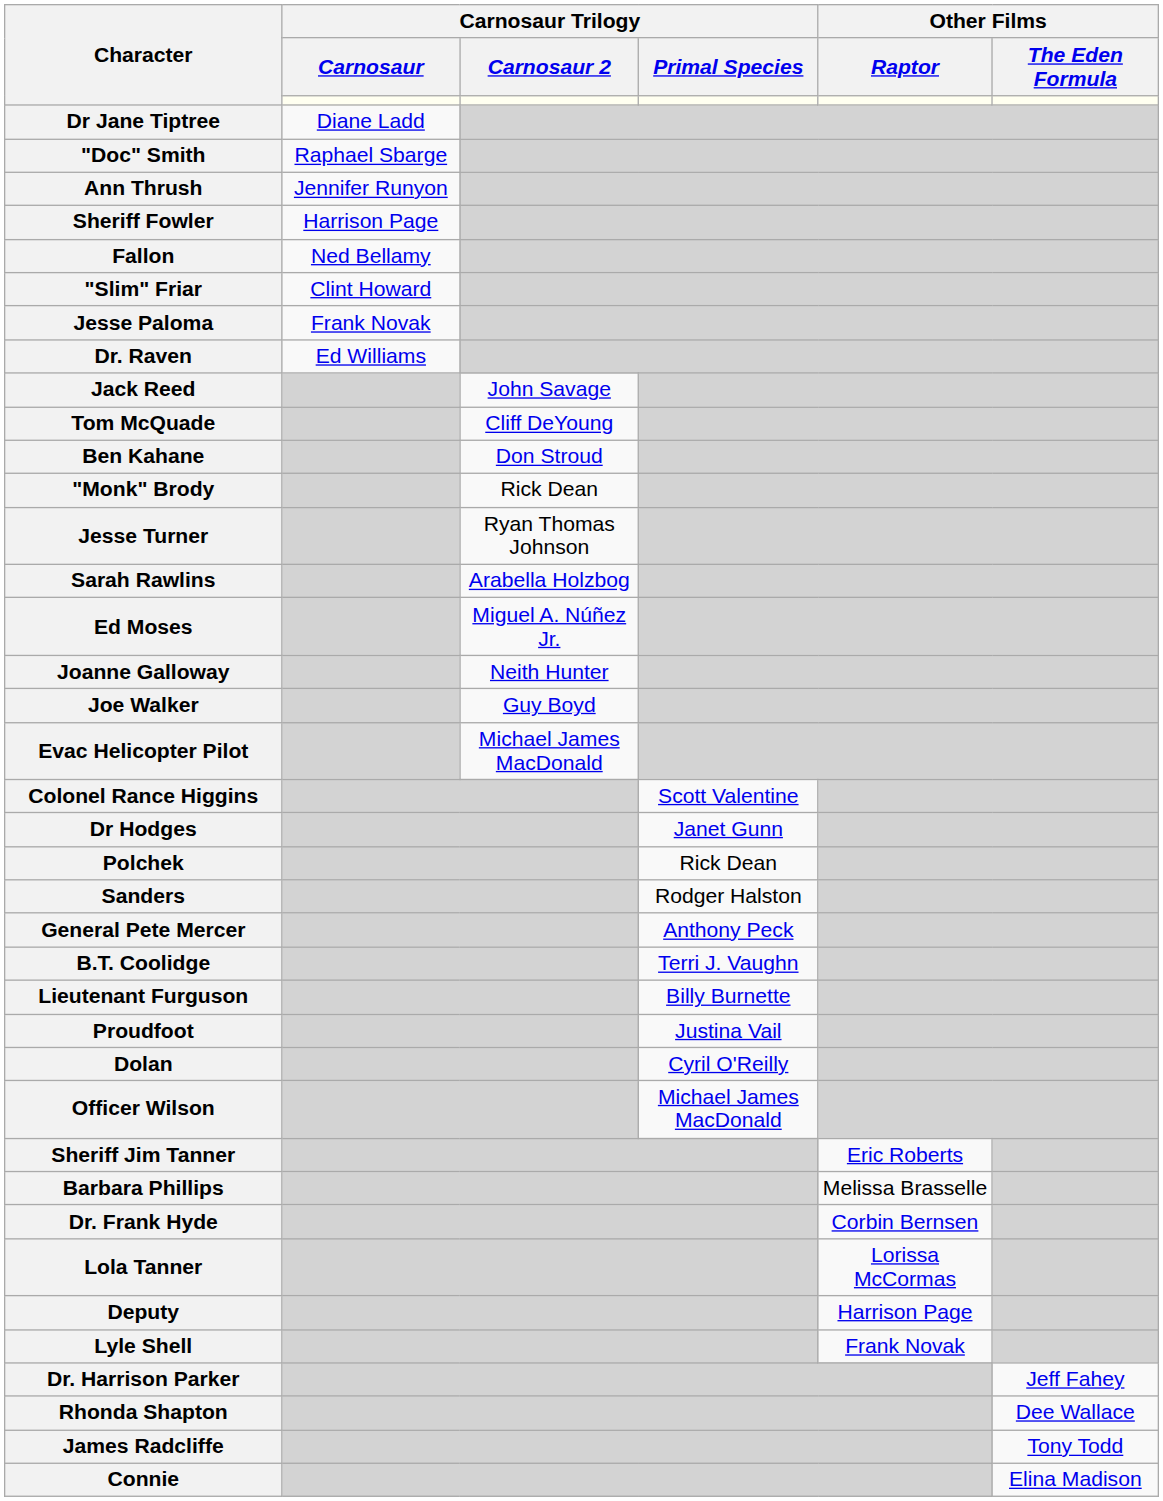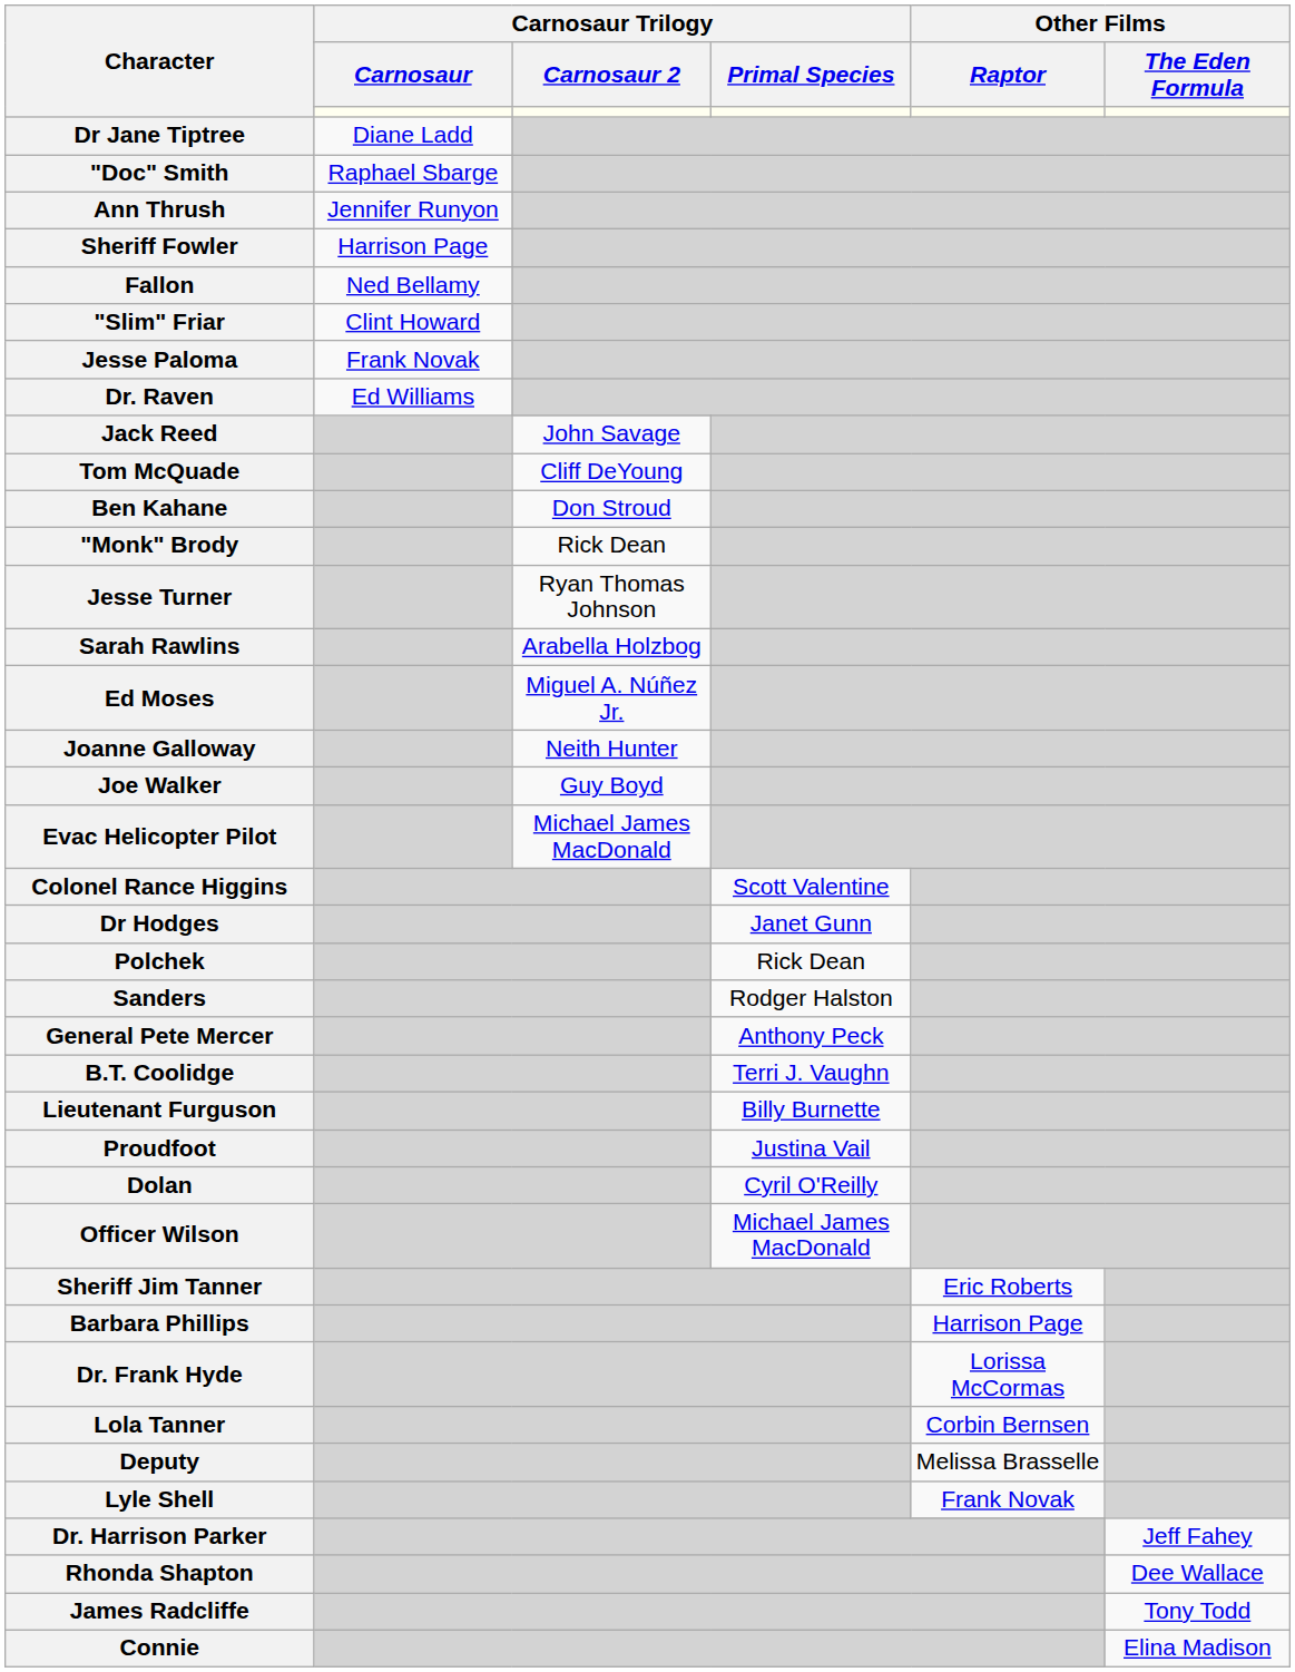 <table class="wikitable" style="text-align:center; width:99%;">
 <tr>
 <th rowspan="3" style="width:15%;">Character</th>
 <th colspan="3">Carnosaur Trilogy</th>
 <th colspan="2">Other Films</th>
 </tr>
 <tr>
 <th style="width:9%;"><em><a href='#'>Carnosaur</a></em></th>
 <th style="width:9%;"><em><a href='#'>Carnosaur 2</a></em></th>
 <th style="width:9%;"><em><a href='#'>Primal Species<br></a></em></th>
 <th style="width:9%;"><em><a href='#'>Raptor</a></em></th>
 <th style="width:9%;"><em><a href='#'>The Eden Formula</a></em></th>
 </tr>
 <tr>
 <th style="background:ivory;"></th>
 <th style="background:ivory;"></th>
 <th style="background:ivory;"></th>
 <th style="background:ivory;"></th>
 <th style="background:ivory;"></th>
 </tr>
 <tr>
 <th>Dr Jane Tiptree</th>
 <td><a href='#'>Diane Ladd</a></td>
 <td colspan="4" style="background:lightgrey;"></td>
 </tr>
 <tr>
 <th>"Doc" Smith</th>
 <td><a href='#'>Raphael Sbarge</a></td>
 <td colspan="4" style="background:lightgrey;"></td>
 </tr>
 <tr>
 <th>Ann Thrush</th>
 <td><a href='#'>Jennifer Runyon</a></td>
 <td colspan="4" style="background:lightgrey;"></td>
 </tr>
 <tr>
 <th>Sheriff Fowler</th>
 <td><a href='#'>Harrison Page</a></td>
 <td colspan="4" style="background:lightgrey;"></td>
 </tr>
 <tr>
 <th>Fallon</th>
 <td><a href='#'>Ned Bellamy</a></td>
 <td colspan="4" style="background:lightgrey;"></td>
 </tr>
 <tr>
 <th>"Slim" Friar</th>
 <td><a href='#'>Clint Howard</a></td>
 <td colspan="4" style="background:lightgrey;"></td>
 </tr>
 <tr>
 <th>Jesse Paloma</th>
 <td><a href='#'>Frank Novak</a></td>
 <td colspan="4" style="background:lightgrey;"></td>
 </tr>
 <tr>
 <th>Dr. Raven</th>
 <td><a href='#'>Ed Williams</a></td>
 <td colspan="4" style="background:lightgrey;"></td>
 </tr>
 <tr>
 <th>Jack Reed</th>
 <td style="background:lightgrey;"></td>
 <td><a href='#'>John Savage</a></td>
 <td colspan="3" style="background:lightgrey;"></td>
 </tr>
 <tr>
 <th>Tom McQuade</th>
 <td style="background:lightgrey;"></td>
 <td><a href='#'>Cliff DeYoung</a></td>
 <td colspan="3" style="background:lightgrey;"></td>
 </tr>
 <tr>
 <th>Ben Kahane</th>
 <td style="background:lightgrey;"></td>
 <td><a href='#'>Don Stroud</a></td>
 <td colspan="3" style="background:lightgrey;"></td>
 </tr>
 <tr>
 <th>"Monk" Brody</th>
 <td style="background:lightgrey;"></td>
 <td>Rick Dean</td>
 <td colspan="3" style="background:lightgrey;"></td>
 </tr>
 <tr>
 <th>Jesse Turner</th>
 <td style="background:lightgrey;"></td>
 <td>Ryan Thomas Johnson</td>
 <td colspan="3" style="background:lightgrey;"></td>
 </tr>
 <tr>
 <th>Sarah Rawlins</th>
 <td style="background:lightgrey;"></td>
 <td><a href='#'>Arabella Holzbog</a></td>
 <td colspan="3" style="background:lightgrey;"></td>
 </tr>
 <tr>
 <th>Ed Moses</th>
 <td style="background:lightgrey;"></td>
 <td><a href='#'>Miguel A. Núñez Jr.</a></td>
 <td colspan="3" style="background:lightgrey;"></td>
 </tr>
 <tr>
 <th>Joanne Galloway</th>
 <td style="background:lightgrey;"></td>
 <td><a href='#'>Neith Hunter</a></td>
 <td colspan="3" style="background:lightgrey;"></td>
 </tr>
 <tr>
 <th>Joe Walker</th>
 <td style="background:lightgrey;"></td>
 <td><a href='#'>Guy Boyd</a></td>
 <td colspan="3" style="background:lightgrey;"></td>
 </tr>
 <tr>
 <th>Evac Helicopter Pilot</th>
 <td style="background:lightgrey;"></td>
 <td><a href='#'>Michael James MacDonald</a></td>
 <td colspan="3" style="background:lightgrey;"></td>
 </tr>
 <tr>
 <th>Colonel Rance Higgins</th>
 <td colspan="2" style="background:lightgrey;"></td>
 <td><a href='#'>Scott Valentine</a></td>
 <td colspan="2" style="background:lightgrey;"></td>
 </tr>
 <tr>
 <th>Dr Hodges</th>
 <td colspan="2" style="background:lightgrey;"></td>
 <td><a href='#'>Janet Gunn</a></td>
 <td colspan="2" style="background:lightgrey;"></td>
 </tr>
 <tr>
 <th>Polchek</th>
 <td colspan="2" style="background:lightgrey;"></td>
 <td>Rick Dean</td>
 <td colspan="2" style="background:lightgrey;"></td>
 </tr>
 <tr>
 <th>Sanders</th>
 <td colspan="2" style="background:lightgrey;"></td>
 <td>Rodger Halston</td>
 <td colspan="2" style="background:lightgrey;"></td>
 </tr>
 <tr>
 <th>General Pete Mercer</th>
 <td colspan="2" style="background:lightgrey;"></td>
 <td><a href='#'>Anthony Peck</a></td>
 <td colspan="2" style="background:lightgrey;"></td>
 </tr>
 <tr>
 <th>B.T. Coolidge</th>
 <td colspan="2" style="background:lightgrey;"></td>
 <td><a href='#'>Terri J. Vaughn</a></td>
 <td colspan="2" style="background:lightgrey;"></td>
 </tr>
 <tr>
 <th>Lieutenant Furguson</th>
 <td colspan="2" style="background:lightgrey;"></td>
 <td><a href='#'>Billy Burnette</a></td>
 <td colspan="2" style="background:lightgrey;"></td>
 </tr>
 <tr>
 <th>Proudfoot</th>
 <td colspan="2" style="background:lightgrey;"></td>
 <td><a href='#'>Justina Vail</a></td>
 <td colspan="2" style="background:lightgrey;"></td>
 </tr>
 <tr>
 <th>Dolan</th>
 <td colspan="2" style="background:lightgrey;"></td>
 <td><a href='#'>Cyril O'Reilly</a></td>
 <td colspan="2" style="background:lightgrey;"></td>
 </tr>
 <tr>
 <th>Officer Wilson</th>
 <td colspan="2" style="background:lightgrey;"></td>
 <td><a href='#'>Michael James MacDonald</a></td>
 <td colspan="2" style="background:lightgrey;"></td>
 </tr>
 <tr>
 <th>Sheriff Jim Tanner</th>
 <td colspan="3" style="background:lightgrey;"></td>
 <td><a href='#'>Eric Roberts</a></td>
 <td colspan="1" style="background:lightgrey;"></td>
 </tr>
 <tr>
 <th>Barbara Phillips</th>
 <td colspan="3" style="background:lightgrey;"></td>
-<td>Melissa Brasselle</td>
+<td><a href='#'>Harrison Page</a></td>
 <td colspan="1" style="background:lightgrey;"></td>
 </tr>
 <tr>
 <th>Dr. Frank Hyde</th>
 <td colspan="3" style="background:lightgrey;"></td>
-<td><a href='#'>Corbin Bernsen</a></td>
+<td><a href='#'>Lorissa McCormas</a></td>
 <td colspan="1" style="background:lightgrey;"></td>
 </tr>
 <tr>
 <th>Lola Tanner</th>
 <td colspan="3" style="background:lightgrey;"></td>
-<td><a href='#'>Lorissa McCormas</a></td>
+<td><a href='#'>Corbin Bernsen</a></td>
 <td colspan="1" style="background:lightgrey;"></td>
 </tr>
 <tr>
 <th>Deputy</th>
 <td colspan="3" style="background:lightgrey;"></td>
-<td><a href='#'>Harrison Page</a></td>
+<td>Melissa Brasselle</td>
 <td colspan="1" style="background:lightgrey;"></td>
 </tr>
 <tr>
 <th>Lyle Shell</th>
 <td colspan="3" style="background:lightgrey;"></td>
 <td><a href='#'>Frank Novak</a></td>
 <td colspan="1" style="background:lightgrey;"></td>
 </tr>
 <tr>
 <th>Dr. Harrison Parker</th>
 <td colspan="4" style="background:lightgrey;"></td>
 <td><a href='#'>Jeff Fahey</a></td>
 </tr>
 <tr>
 <th>Rhonda Shapton</th>
 <td colspan="4" style="background:lightgrey;"></td>
 <td><a href='#'>Dee Wallace</a></td>
 </tr>
 <tr>
 <th>James Radcliffe</th>
 <td colspan="4" style="background:lightgrey;"></td>
 <td><a href='#'>Tony Todd</a></td>
 </tr>
 <tr>
 <th>Connie</th>
 <td colspan="4" style="background:lightgrey;"></td>
 <td><a href='#'>Elina Madison</a></td>
 </tr>
 </table>
